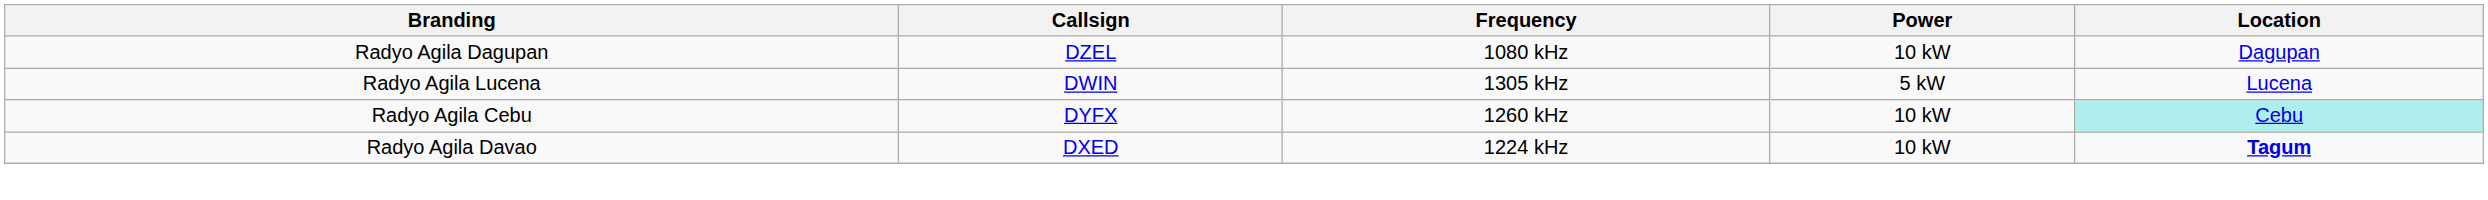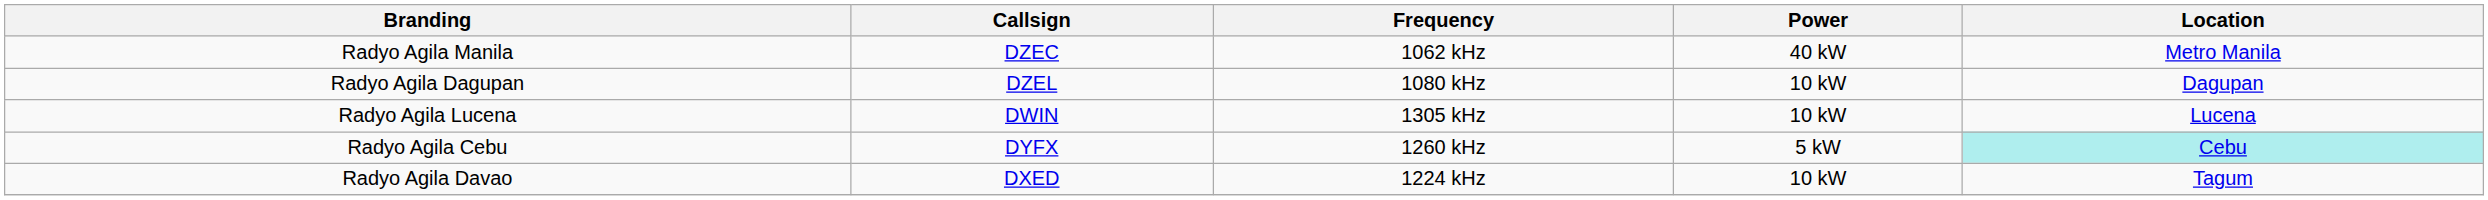 <table class=wikitable style="width:100%; text-align:center;">
 <tr>
 <th>Branding</th>
 <th>Callsign</th>
 <th>Frequency</th>
 <th>Power</th>
 <th>Location</th>
+</tr>
+<tr>
+<td>Radyo Agila Manila</td>
+<td><a href='#'>DZEC</a></td>
+<td>1062 kHz</td>
+<td>40 kW</td>
+<td><a href='#'>Metro Manila</a></td>
 </tr>
 <tr>
 <td>Radyo Agila Dagupan</td>
 <td><a href='#'>DZEL</a></td>
 <td>1080 kHz</td>
 <td>10 kW</td>
 <td><a href='#'>Dagupan</a></td>
 </tr>
 <tr>
 <td>Radyo Agila Lucena</td>
 <td><a href='#'>DWIN</a></td>
 <td>1305 kHz</td>
-<td>5 kW</td>
+<td>10 kW</td>
 <td><a href='#'>Lucena</a></td>
 </tr>
 <tr>
 <td>Radyo Agila Cebu</td>
 <td><a href='#'>DYFX</a></td>
 <td>1260 kHz</td>
-<td>10 kW</td>
+<td>5 kW</td>
 <td style="background: paleturquoise;"><a href='#'>Cebu</a></td>
 </tr>
 <tr>
 <td>Radyo Agila Davao</td>
 <td><a href='#'>DXED</a></td>
 <td>1224 kHz</td>
 <td>10 kW</td>
-<td><strong><a href='#'>Tagum</a></strong></td>
+<td><a href='#'>Tagum</a></td>
 </tr>
 <tr>
 </tr>
 </table>
